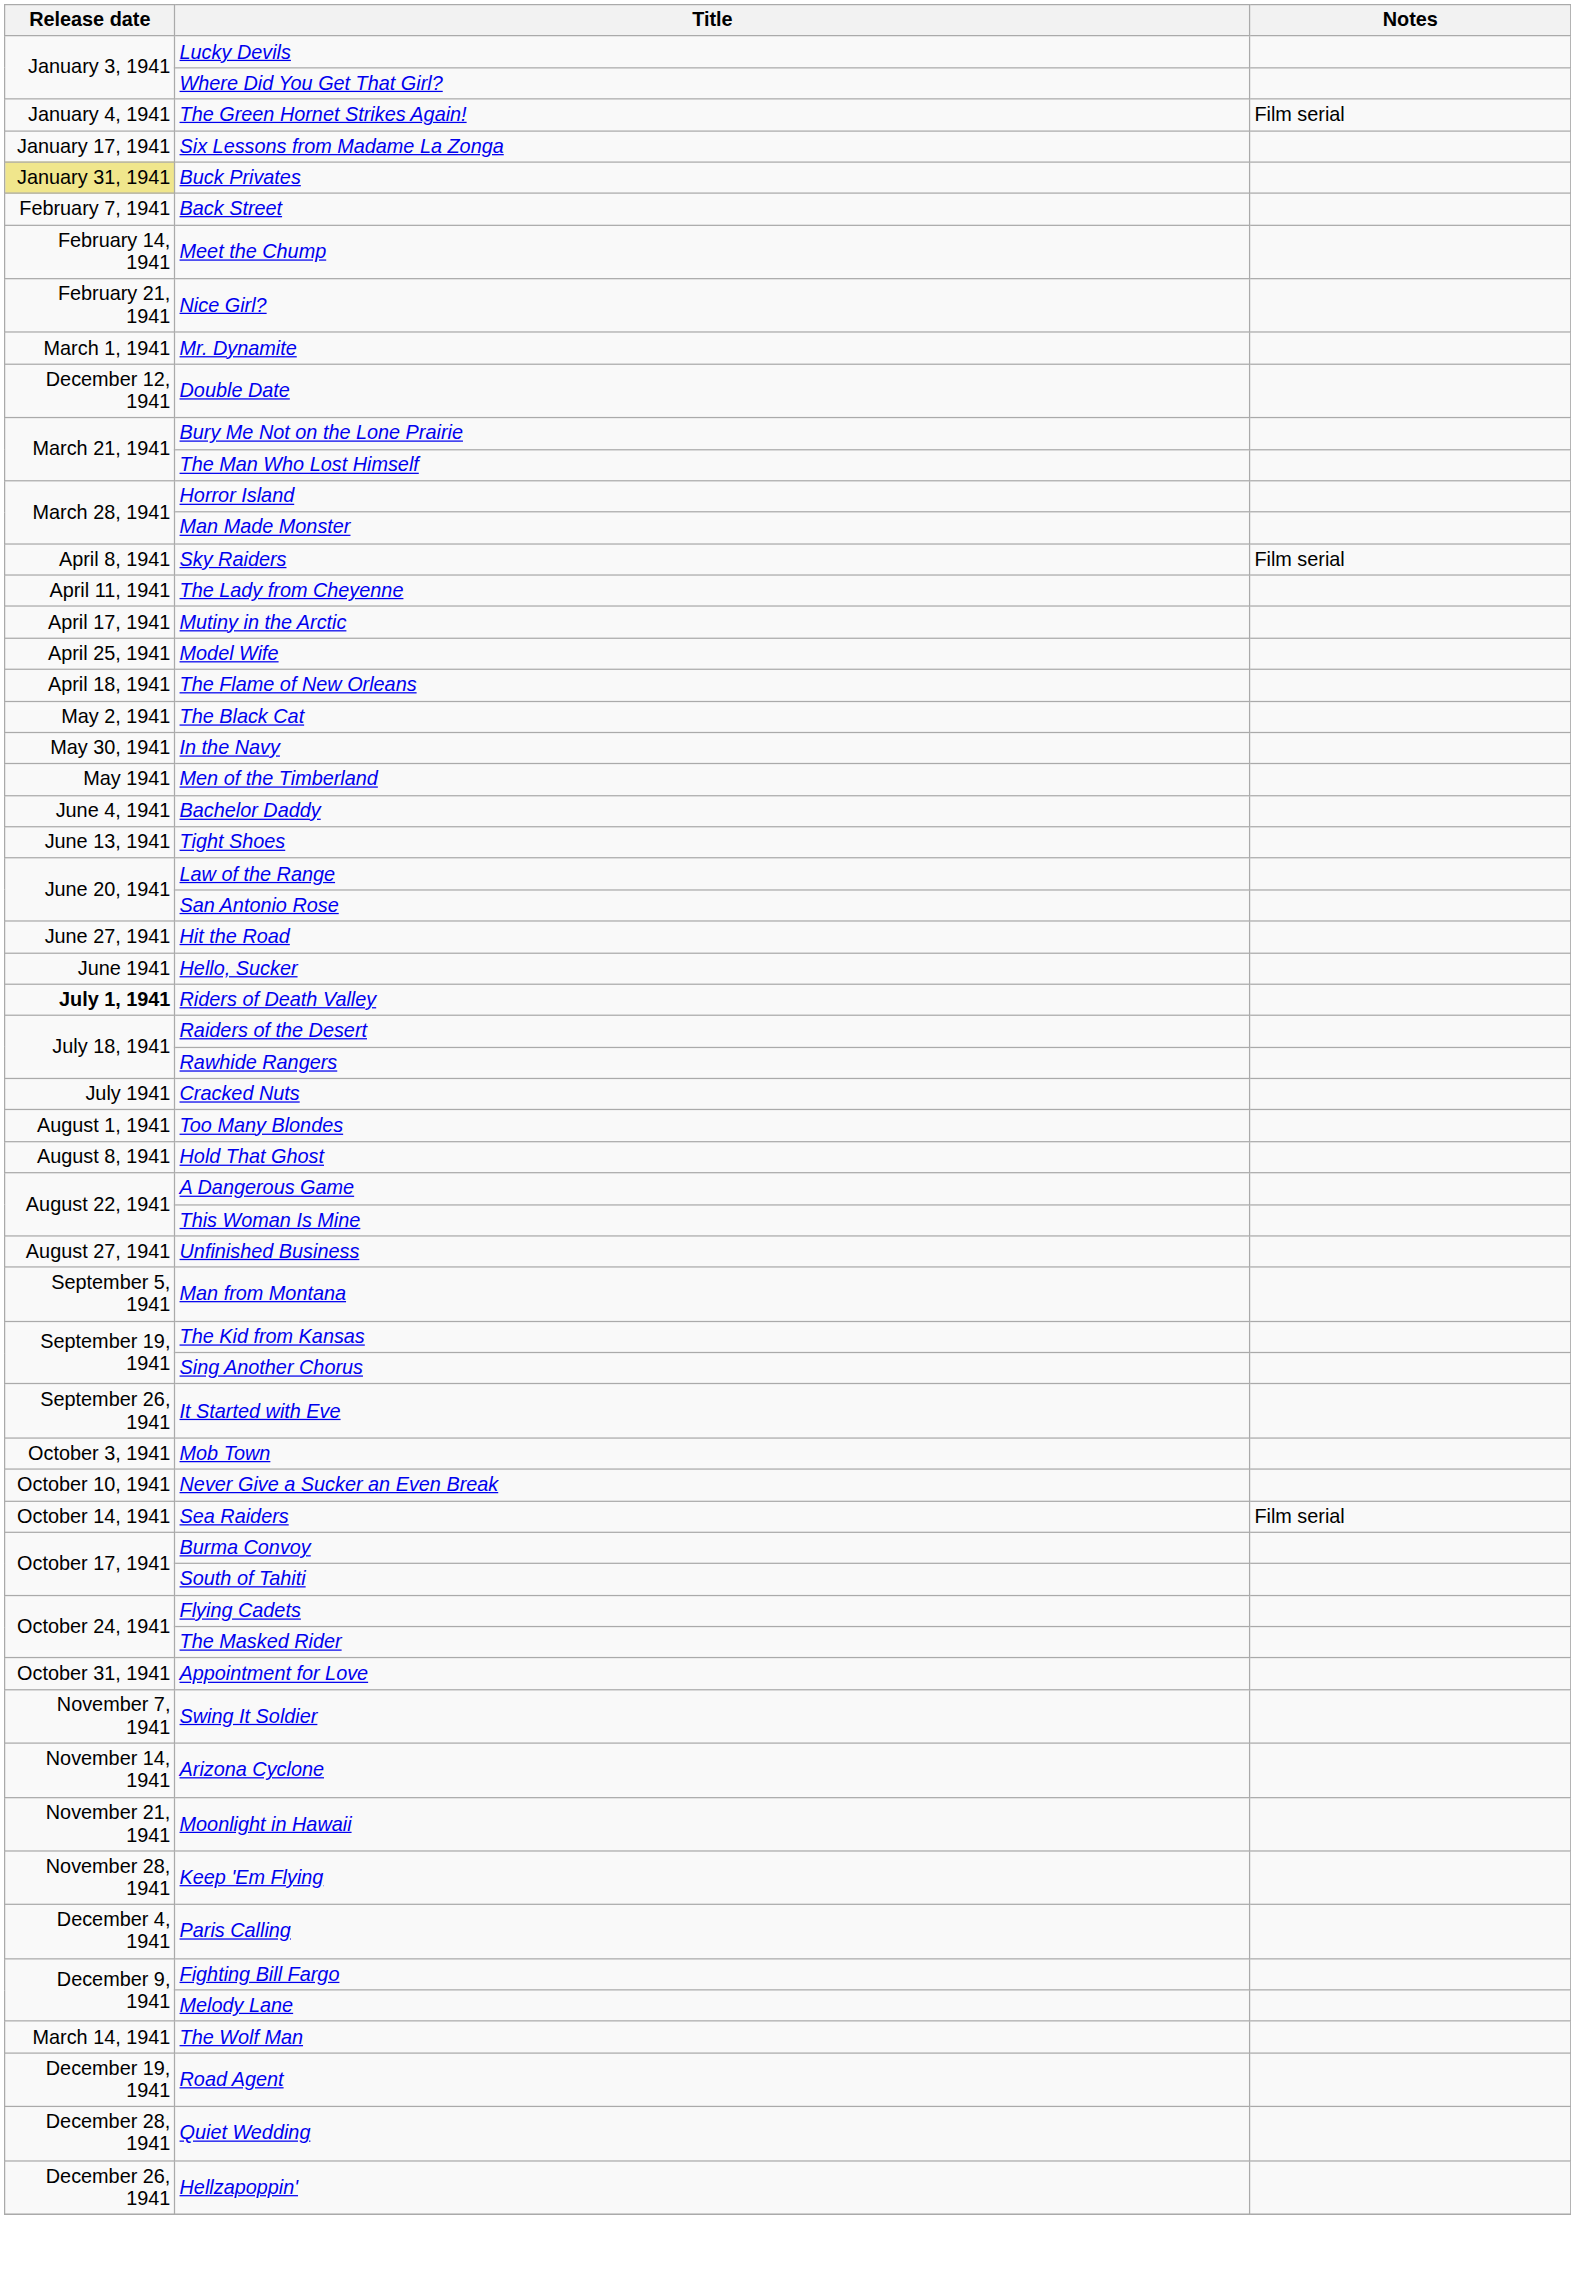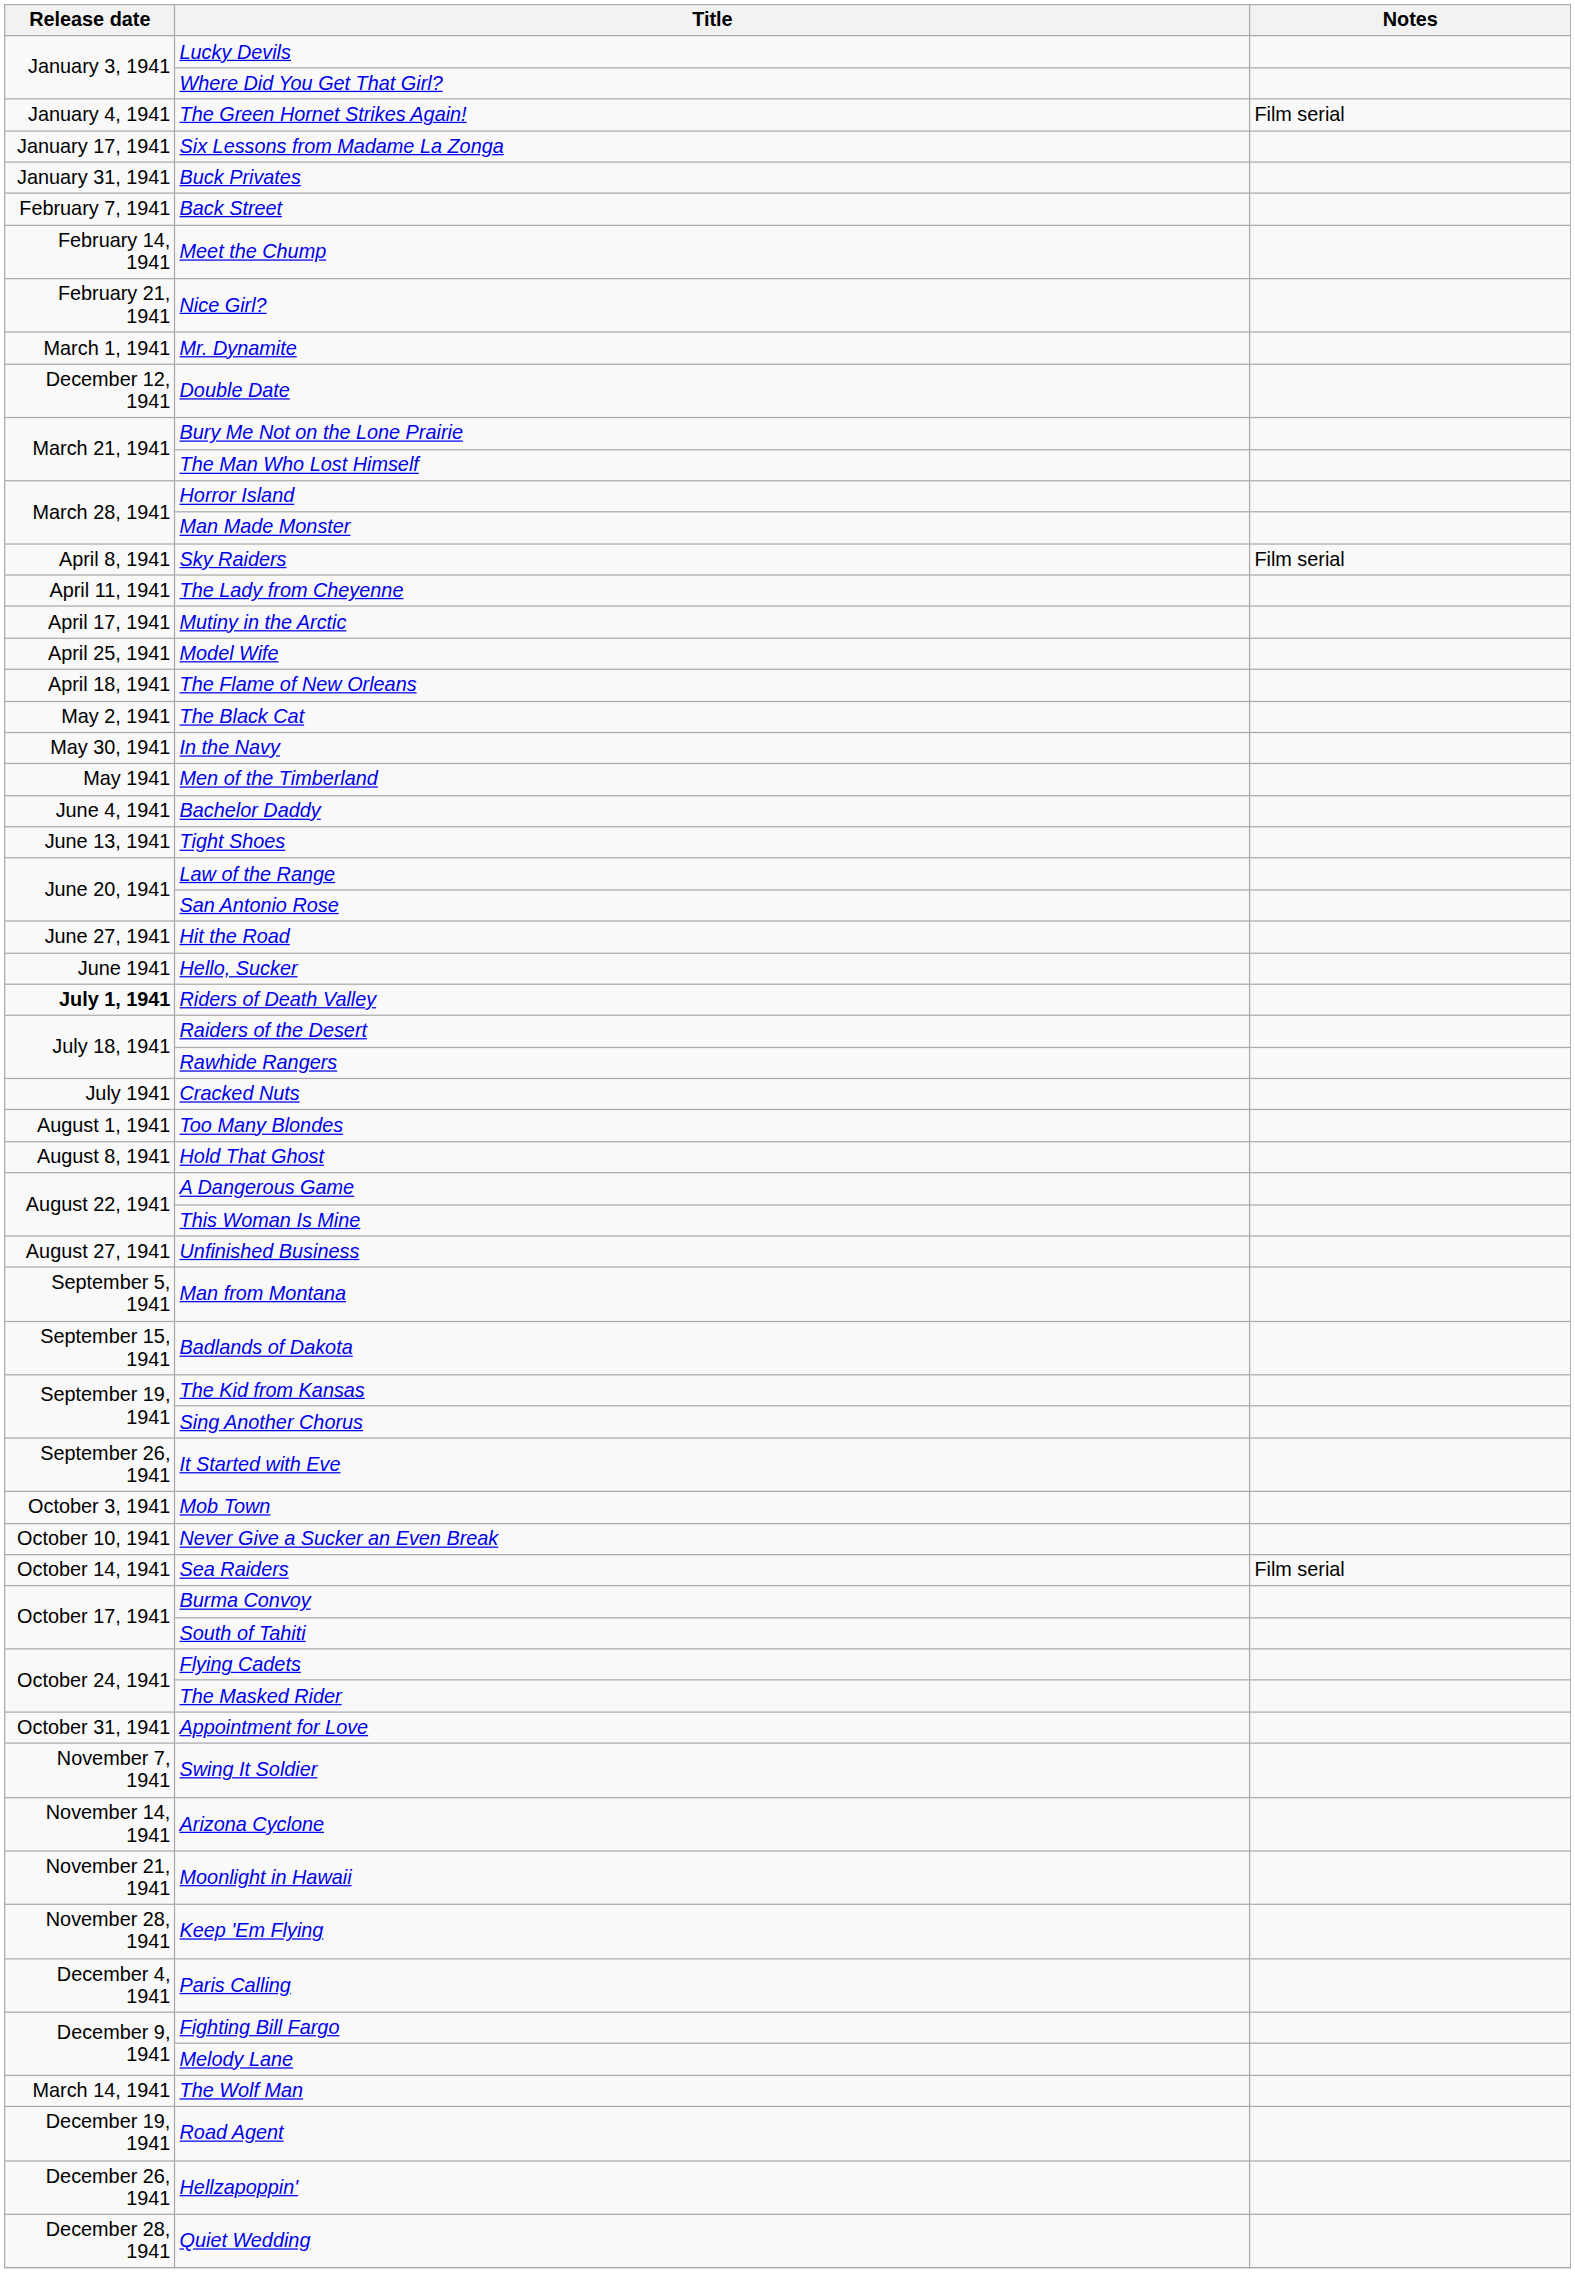 <table class="wikitable sortable" style="width:100%;">
 <tr>
 <th scope="col" style="width:130px;">Release date</th>
 <th>Title</th>
 <th>Notes</th>
 </tr>
 <tr>
 <td style="text-align:right;" rowspan="2">January 3, 1941</td>
 <td><em><a href='#'>Lucky Devils</a></em></td>
 <td></td>
 </tr>
 <tr>
 <td><em><a href='#'>Where Did You Get That Girl?</a></em></td>
 <td></td>
 </tr>
 <tr>
 <td style="text-align:right;">January 4, 1941</td>
 <td><em><a href='#'>The Green Hornet Strikes Again!</a></em></td>
 <td>Film serial</td>
 </tr>
 <tr>
 <td style="text-align:right;">January 17, 1941</td>
 <td><em><a href='#'>Six Lessons from Madame La Zonga</a></em></td>
 <td></td>
 </tr>
 <tr>
-<td style="background: khaki; text-align:right;">January 31, 1941</td>
+<td style="text-align:right;">January 31, 1941</td>
 <td><em><a href='#'>Buck Privates</a></em></td>
 <td></td>
 </tr>
 <tr>
 <td style="text-align:right;">February 7, 1941</td>
 <td><em><a href='#'>Back Street</a></em></td>
 <td></td>
 </tr>
 <tr>
 <td style="text-align:right;">February 14, 1941</td>
 <td><em><a href='#'>Meet the Chump</a></em></td>
 <td></td>
 </tr>
 <tr>
 <td style="text-align:right;">February 21, 1941</td>
 <td><em><a href='#'>Nice Girl?</a></em></td>
 <td></td>
 </tr>
 <tr>
 <td style="text-align:right;">March 1, 1941</td>
 <td><em><a href='#'>Mr. Dynamite</a></em></td>
 <td></td>
 </tr>
 <tr>
 <td style="text-align:right;">December 12, 1941</td>
 <td><em><a href='#'>Double Date</a></em></td>
 <td></td>
 </tr>
 <tr>
 <td style="text-align:right;" rowspan="2">March 21, 1941</td>
 <td><em><a href='#'>Bury Me Not on the Lone Prairie</a></em></td>
 <td></td>
 </tr>
 <tr>
 <td><em><a href='#'>The Man Who Lost Himself</a></em></td>
 <td></td>
 </tr>
 <tr>
 <td style="text-align:right;" rowspan="2">March 28, 1941</td>
 <td><em><a href='#'>Horror Island</a></em></td>
 <td></td>
 </tr>
 <tr>
 <td><em><a href='#'>Man Made Monster</a></em></td>
 <td></td>
 </tr>
 <tr>
 <td style="text-align:right;">April 8, 1941</td>
 <td><em><a href='#'>Sky Raiders</a></em></td>
 <td>Film serial</td>
 </tr>
 <tr>
 <td style="text-align:right;">April 11, 1941</td>
 <td><em><a href='#'>The Lady from Cheyenne</a></em></td>
 <td></td>
 </tr>
 <tr>
 <td style="text-align:right;">April 17, 1941</td>
 <td><em><a href='#'>Mutiny in the Arctic</a></em></td>
 <td></td>
 </tr>
 <tr>
 <td style="text-align:right;">April 25, 1941</td>
 <td><em><a href='#'>Model Wife</a></em></td>
 <td></td>
 </tr>
 <tr>
 <td style="text-align:right;">April 18, 1941</td>
 <td><em><a href='#'>The Flame of New Orleans</a></em></td>
 <td></td>
 </tr>
 <tr>
 <td style="text-align:right;">May 2, 1941</td>
 <td><em><a href='#'>The Black Cat</a></em></td>
 <td></td>
 </tr>
 <tr>
 <td style="text-align:right;">May 30, 1941</td>
 <td><em><a href='#'>In the Navy</a></em></td>
 <td></td>
 </tr>
 <tr>
 <td style="text-align:right;">May 1941</td>
 <td><em><a href='#'>Men of the Timberland</a></em></td>
 <td></td>
 </tr>
 <tr>
 <td style="text-align:right;">June 4, 1941</td>
 <td><em><a href='#'>Bachelor Daddy</a></em></td>
 <td></td>
 </tr>
 <tr>
 <td style="text-align:right;">June 13, 1941</td>
 <td><em><a href='#'>Tight Shoes</a></em></td>
 <td></td>
 </tr>
 <tr>
 <td style="text-align:right;" rowspan="2">June 20, 1941</td>
 <td><em><a href='#'>Law of the Range</a></em></td>
 <td></td>
 </tr>
 <tr>
 <td><em><a href='#'>San Antonio Rose</a></em></td>
 <td></td>
 </tr>
 <tr>
 <td style="text-align:right;">June 27, 1941</td>
 <td><em><a href='#'>Hit the Road</a></em></td>
 <td></td>
 </tr>
 <tr>
 <td style="text-align:right;">June 1941</td>
 <td><em><a href='#'>Hello, Sucker</a></em></td>
 <td></td>
 </tr>
 <tr>
 <td style="text-align:right;"><strong>July 1, 1941</strong></td>
 <td><em><a href='#'>Riders of Death Valley</a></em></td>
 <td></td>
 </tr>
 <tr>
 <td style="text-align:right;" rowspan="2">July 18, 1941</td>
 <td><em><a href='#'>Raiders of the Desert</a></em></td>
 <td></td>
 </tr>
 <tr>
 <td><em><a href='#'>Rawhide Rangers</a></em></td>
 <td></td>
 </tr>
 <tr>
 <td style="text-align:right;">July 1941</td>
 <td><em><a href='#'>Cracked Nuts</a></em></td>
 <td></td>
 </tr>
 <tr>
 <td style="text-align:right;">August 1, 1941</td>
 <td><em><a href='#'>Too Many Blondes</a></em></td>
 <td></td>
 </tr>
 <tr>
 <td style="text-align:right;">August 8, 1941</td>
 <td><em><a href='#'>Hold That Ghost</a></em></td>
 <td></td>
 </tr>
 <tr>
 <td style="text-align:right;" rowspan="2">August 22, 1941</td>
 <td><em><a href='#'>A Dangerous Game</a></em></td>
 <td></td>
 </tr>
 <tr>
 <td><em><a href='#'>This Woman Is Mine</a></em></td>
 <td></td>
 </tr>
 <tr>
 <td style="text-align:right;">August 27, 1941</td>
 <td><em><a href='#'>Unfinished Business</a></em></td>
 <td></td>
 </tr>
 <tr>
 <td style="text-align:right;">September 5, 1941</td>
 <td><em><a href='#'>Man from Montana</a></em></td>
 <td></td>
 </tr>
 <tr>
+<td style="text-align:right;">September 15, 1941</td>
+<td><em><a href='#'>Badlands of Dakota</a></em></td>
+<td></td>
+</tr>
+<tr>
 <td style="text-align:right;" rowspan="2">September 19, 1941</td>
 <td><em><a href='#'>The Kid from Kansas</a></em></td>
 <td></td>
 </tr>
 <tr>
 <td><em><a href='#'>Sing Another Chorus</a></em></td>
 <td></td>
 </tr>
 <tr>
 <td style="text-align:right;">September 26, 1941</td>
 <td><em><a href='#'>It Started with Eve</a></em></td>
 <td></td>
 </tr>
 <tr>
 <td style="text-align:right;">October 3, 1941</td>
 <td><em><a href='#'>Mob Town</a></em></td>
 <td></td>
 </tr>
 <tr>
 <td style="text-align:right;">October 10, 1941</td>
 <td><em><a href='#'>Never Give a Sucker an Even Break</a></em></td>
 <td></td>
 </tr>
 <tr>
 <td style="text-align:right;">October 14, 1941</td>
 <td><em><a href='#'>Sea Raiders</a></em></td>
 <td>Film serial</td>
 </tr>
 <tr>
 <td style="text-align:right;" rowspan="2">October 17, 1941</td>
 <td><em><a href='#'>Burma Convoy</a></em></td>
 <td></td>
 </tr>
 <tr>
 <td><em><a href='#'>South of Tahiti</a></em></td>
 <td></td>
 </tr>
 <tr>
 <td style="text-align:right;" rowspan="2">October 24, 1941</td>
 <td><em><a href='#'>Flying Cadets</a></em></td>
 <td></td>
 </tr>
 <tr>
 <td><em><a href='#'>The Masked Rider</a></em></td>
 <td></td>
 </tr>
 <tr>
 <td style="text-align:right;">October 31, 1941</td>
 <td><em><a href='#'>Appointment for Love</a></em></td>
 <td></td>
 </tr>
 <tr>
 <td style="text-align:right;">November 7, 1941</td>
 <td><em><a href='#'>Swing It Soldier</a></em></td>
 <td></td>
 </tr>
 <tr>
 <td style="text-align:right;">November 14, 1941</td>
 <td><em><a href='#'>Arizona Cyclone</a></em></td>
 <td></td>
 </tr>
 <tr>
 <td style="text-align:right;">November 21, 1941</td>
 <td><em><a href='#'>Moonlight in Hawaii</a></em></td>
 <td></td>
 </tr>
 <tr>
 <td style="text-align:right;">November 28, 1941</td>
 <td><em><a href='#'>Keep 'Em Flying</a></em></td>
 <td></td>
 </tr>
 <tr>
 <td style="text-align:right;">December 4, 1941</td>
 <td><em><a href='#'>Paris Calling</a></em></td>
 <td></td>
 </tr>
 <tr>
 <td style="text-align:right;" rowspan="2">December 9, 1941</td>
 <td><em><a href='#'>Fighting Bill Fargo</a></em></td>
 <td></td>
 </tr>
 <tr>
 <td><em><a href='#'>Melody Lane</a></em></td>
 <td></td>
 </tr>
 <tr>
 <td style="text-align:right;">March 14, 1941</td>
 <td><em><a href='#'>The Wolf Man</a></em></td>
 <td></td>
 </tr>
 <tr>
 <td style="text-align:right;">December 19, 1941</td>
 <td><em><a href='#'>Road Agent</a></em></td>
 <td></td>
 </tr>
 <tr>
+<td style="text-align:right;">December 26, 1941</td>
+<td><em><a href='#'>Hellzapoppin'</a></em></td>
+<td></td>
+</tr>
+<tr>
 <td style="text-align:right;">December 28, 1941</td>
 <td><em><a href='#'>Quiet Wedding</a></em></td>
 <td></td>
 </tr>
 <tr>
-<td style="text-align:right;">December 26, 1941</td>
-<td><em><a href='#'>Hellzapoppin'</a></em></td>
-<td></td>
-</tr>
-<tr>
 </tr>
 </table>
